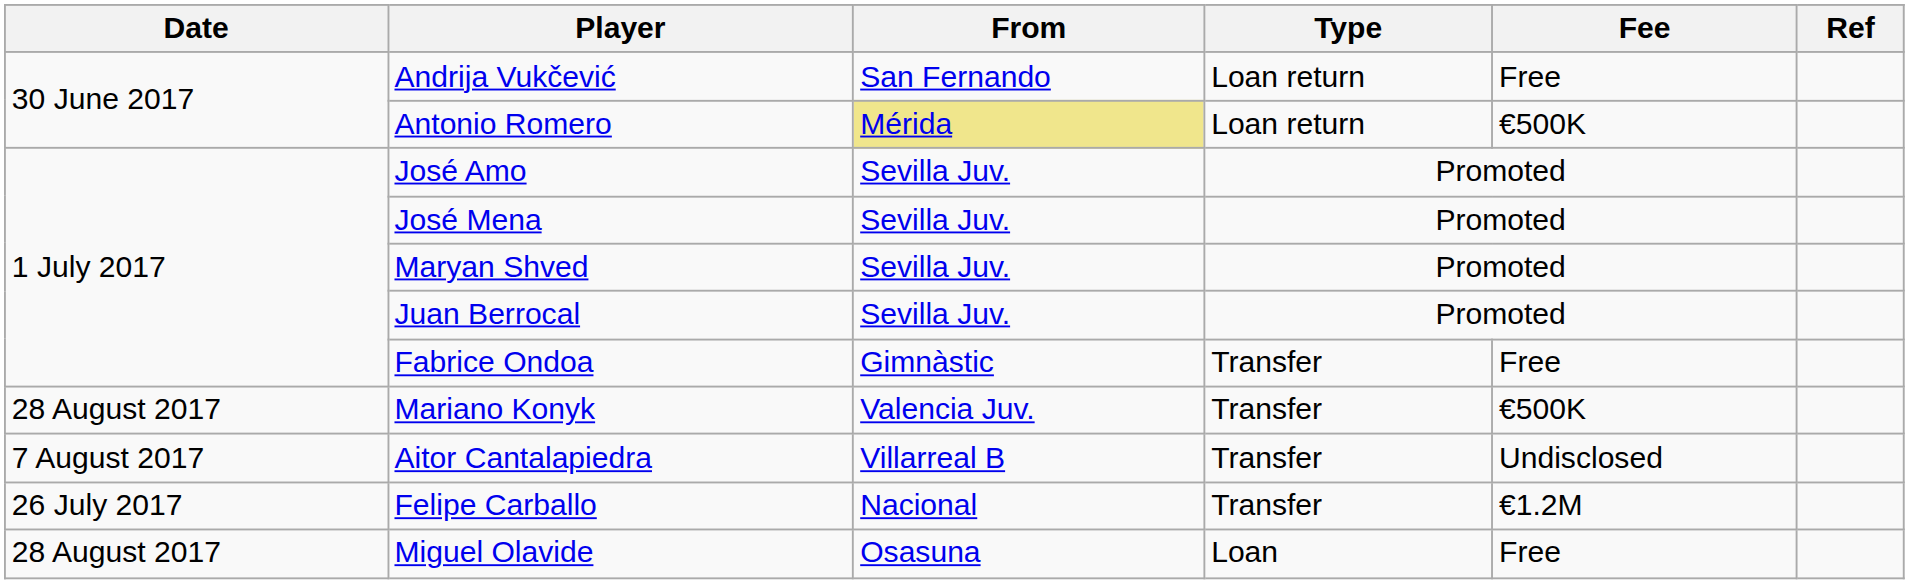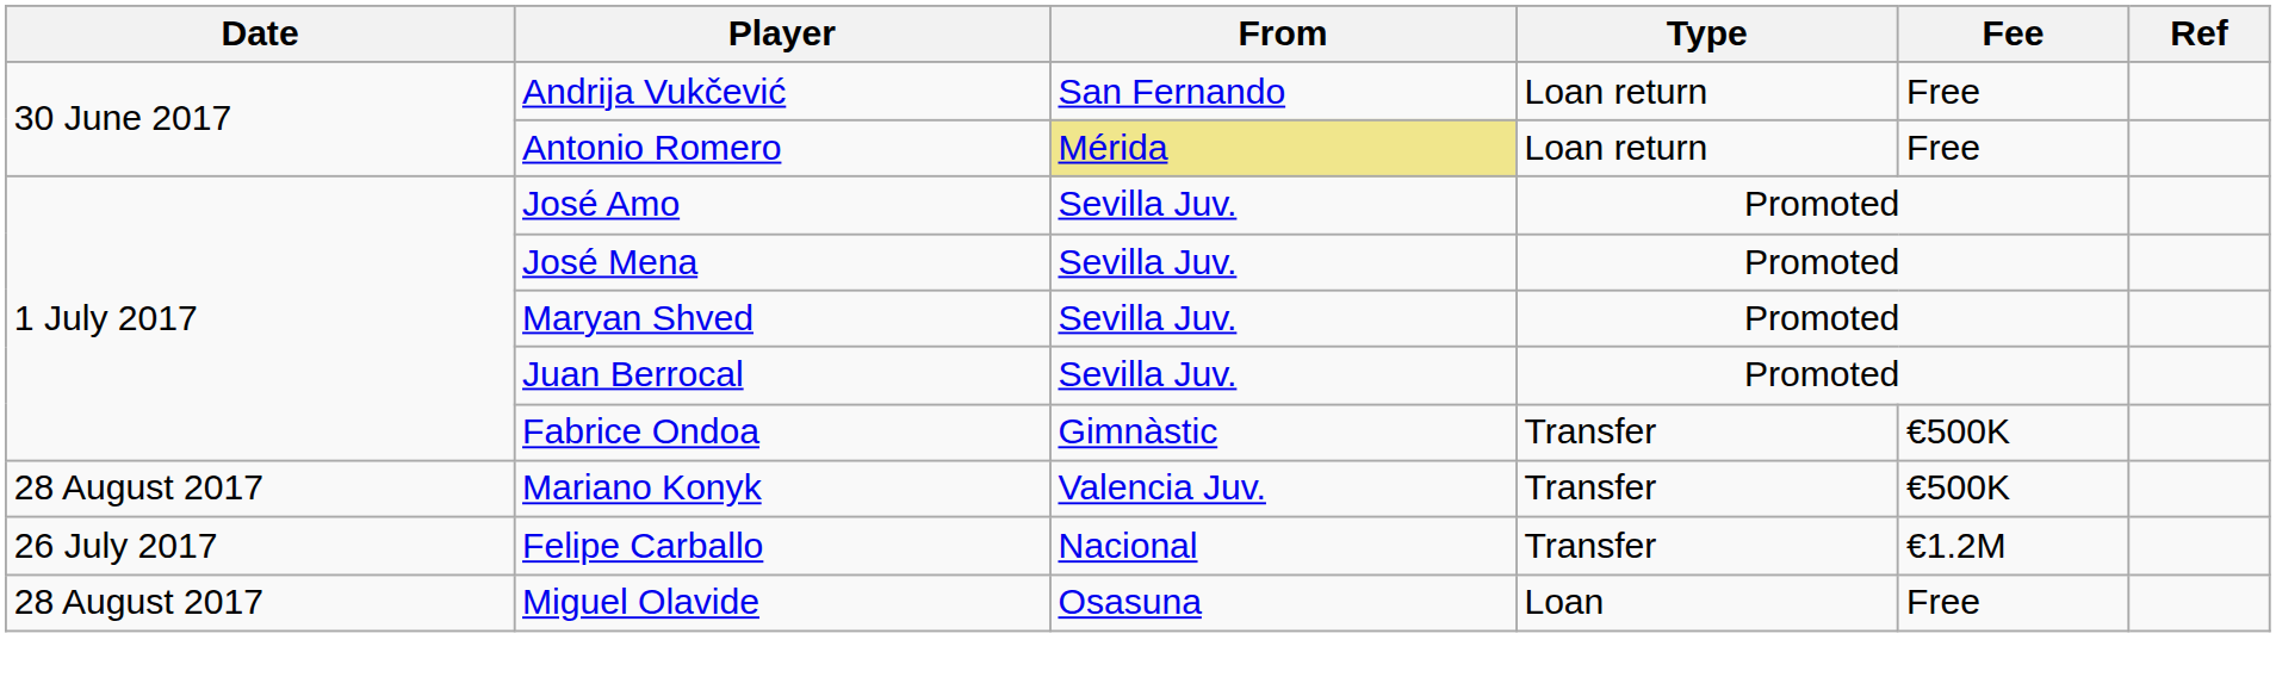 <table class="wikitable" style="width:80%;">
 <tr>
 <th>Date</th>
 <th>Player</th>
 <th>From</th>
 <th>Type</th>
 <th>Fee</th>
 <th>Ref</th>
 </tr>
 <tr>
 <td rowspan="2">30 June 2017</td>
 <td> <a href='#'>Andrija Vukčević</a></td>
 <td> <a href='#'>San Fernando</a></td>
 <td>Loan return</td>
 <td>Free</td>
 <td></td>
 </tr>
 <tr>
 <td> <a href='#'>Antonio Romero</a></td>
 <td style="background: khaki;"> <a href='#'>Mérida</a></td>
 <td>Loan return</td>
-<td>€500K</td>
+<td>Free</td>
 <td></td>
 </tr>
 <tr>
 <td rowspan="5">1 July 2017</td>
 <td> <a href='#'>José Amo</a></td>
 <td> <a href='#'>Sevilla Juv.</a></td>
 <td colspan="2" style="text-align:center;">Promoted</td>
 <td></td>
 </tr>
 <tr>
 <td> <a href='#'>José Mena</a></td>
 <td> <a href='#'>Sevilla Juv.</a></td>
 <td colspan="2" style="text-align:center;">Promoted</td>
 <td></td>
 </tr>
 <tr>
 <td> <a href='#'>Maryan Shved</a></td>
 <td> <a href='#'>Sevilla Juv.</a></td>
 <td colspan="2" style="text-align:center;">Promoted</td>
 <td></td>
 </tr>
 <tr>
 <td> <a href='#'>Juan Berrocal</a></td>
 <td> <a href='#'>Sevilla Juv.</a></td>
 <td colspan="2" style="text-align:center;">Promoted</td>
 <td></td>
 </tr>
 <tr>
 <td> <a href='#'>Fabrice Ondoa</a></td>
 <td> <a href='#'>Gimnàstic</a></td>
 <td>Transfer</td>
-<td>Free</td>
+<td>€500K</td>
 <td></td>
 </tr>
 <tr>
 <td>28 August 2017</td>
 <td> <a href='#'>Mariano Konyk</a></td>
 <td> <a href='#'>Valencia Juv.</a></td>
 <td>Transfer</td>
 <td>€500K</td>
-<td></td>
-</tr>
-<tr>
-<td>7 August 2017</td>
-<td> <a href='#'>Aitor Cantalapiedra</a></td>
-<td> <a href='#'>Villarreal B</a></td>
-<td>Transfer</td>
-<td>Undisclosed</td>
 <td></td>
 </tr>
 <tr>
 <td>26 July 2017</td>
 <td> <a href='#'>Felipe Carballo</a></td>
 <td> <a href='#'>Nacional</a></td>
 <td>Transfer</td>
 <td>€1.2M</td>
 <td></td>
 </tr>
 <tr>
 <td>28 August 2017</td>
 <td> <a href='#'>Miguel Olavide</a></td>
 <td> <a href='#'>Osasuna</a></td>
 <td>Loan</td>
 <td>Free</td>
 <td></td>
 </tr>
 </table>
